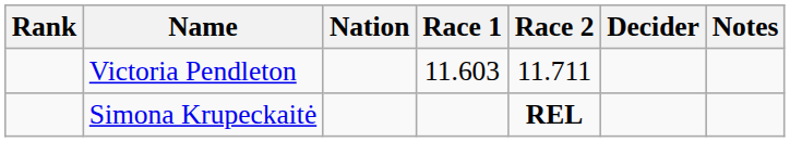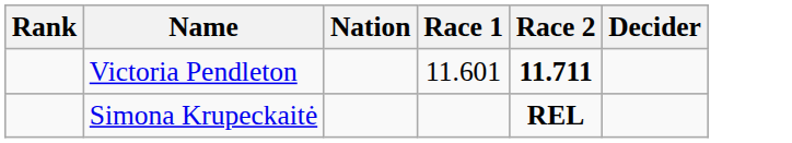 <table class="wikitable sortable" style="text-align:center">
 <tr>
 <th>Rank</th>
 <th>Name</th>
 <th>Nation</th>
 <th>Race 1</th>
 <th>Race 2</th>
 <th>Decider</th>
-<th>Notes</th>
 </tr>
 <tr>
 <td></td>
 <td align=left><a href='#'>Victoria Pendleton</a></td>
 <td align=left></td>
-<td>11.603</td>
-<td>11.711</td>
-<td></td>
+<td>11.601</td>
+<td><strong>11.711</strong></td>
 <td></td>
 </tr>
 <tr>
 <td></td>
 <td align=left><a href='#'>Simona Krupeckaitė</a></td>
 <td align=left></td>
 <td></td>
 <td><strong>REL</strong></td>
 <td></td>
-<td></td>
 </tr>
 </table>
